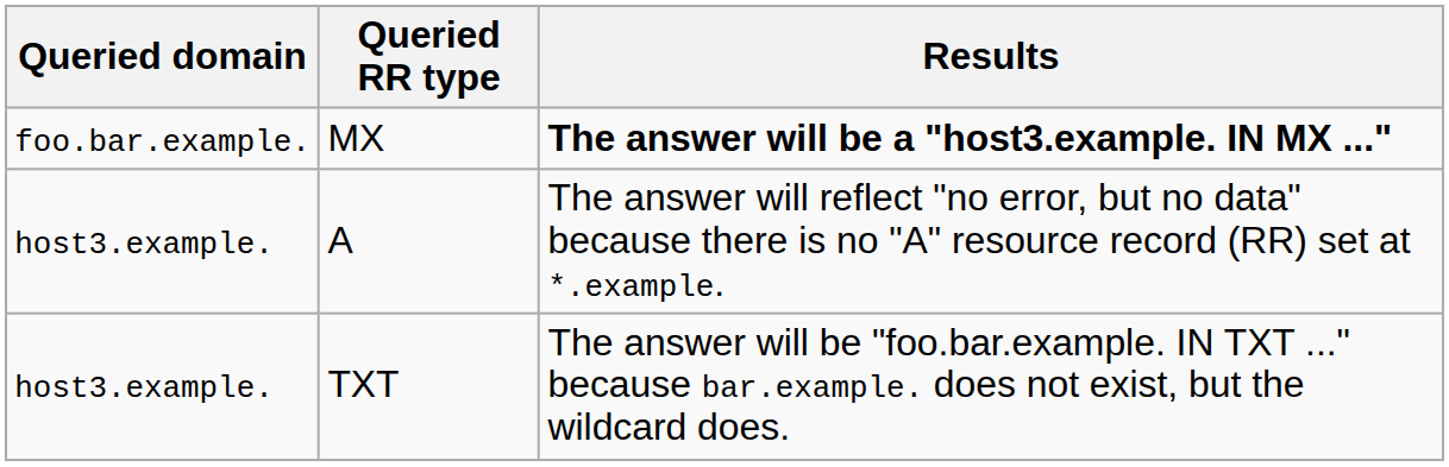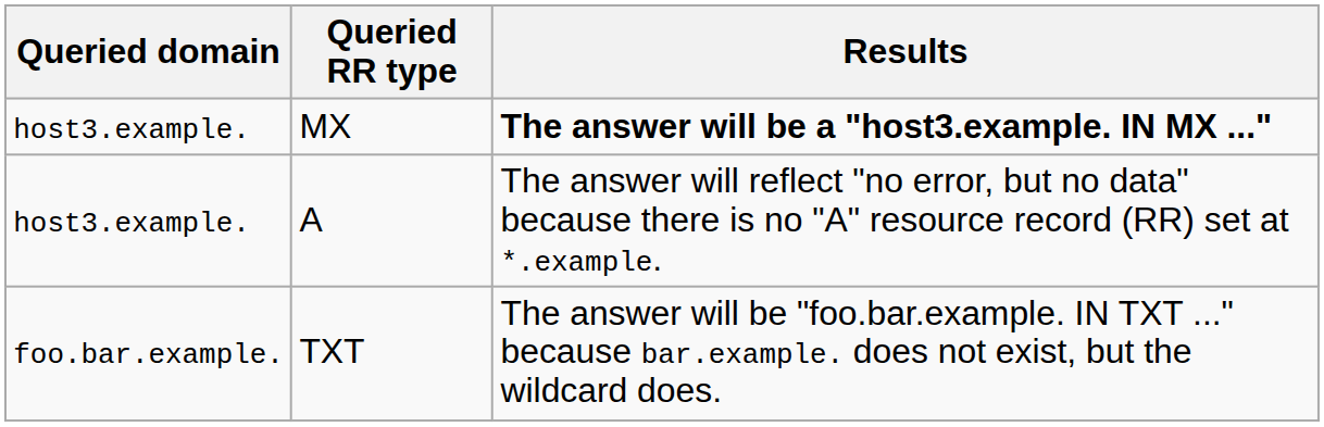 <table class=wikitable>
 <tr>
 <th>Queried domain</th>
 <th>Queried RR type</th>
 <th>Results</th>
 </tr>
 <tr>
-<td><code>foo.bar.example.</code></td>
+<td><code>host3.example.</code></td>
 <td>MX</td>
 <td><strong>The answer will be a "host3.example. IN MX ..."</strong></td>
 </tr>
 <tr>
 <td><code>host3.example.</code></td>
 <td>A</td>
 <td>The answer will reflect "no error, but no data" because there is no "A" resource record (RR) set at <code>*.example</code>.</td>
 </tr>
 <tr>
-<td><code>host3.example.</code></td>
+<td><code>foo.bar.example.</code></td>
 <td>TXT</td>
 <td>The answer will be "foo.bar.example. IN TXT ..." because <code>bar.example.</code> does not exist, but the wildcard does.</td>
 </tr>
 </table>
